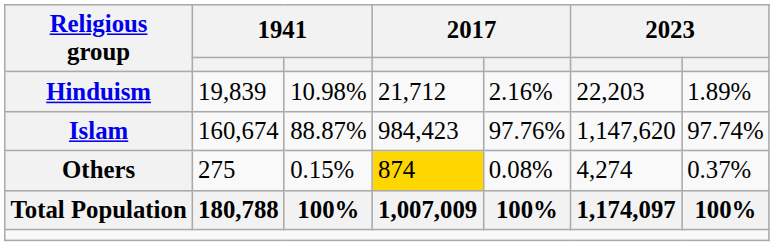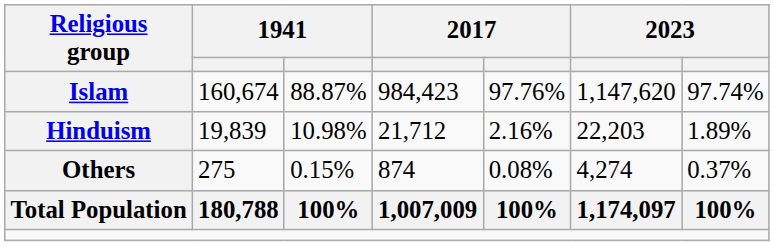 <table class="wikitable sortable">
 <tr>
 <th rowspan="2"><a href='#'>Religious</a><br>group</th>
 <th colspan="2">1941</th>
 <th colspan="2">2017</th>
 <th colspan="2">2023</th>
 </tr>
 <tr>
 <th><a href='#'></a></th>
 <th></th>
 <th></th>
 <th></th>
 <th></th>
 <th></th>
 </tr>
 <tr>
+<th><a href='#'>Islam</a> </th>
+<td>160,674</td>
+<td>88.87%</td>
+<td>984,423</td>
+<td>97.76%</td>
+<td>1,147,620</td>
+<td>97.74%</td>
+</tr>
+<tr>
 <th><a href='#'>Hinduism</a> </th>
 <td>19,839</td>
 <td>10.98%</td>
 <td>21,712</td>
 <td>2.16%</td>
 <td>22,203</td>
 <td>1.89%</td>
 </tr>
 <tr>
-<th><a href='#'>Islam</a> </th>
-<td>160,674</td>
-<td>88.87%</td>
-<td>984,423</td>
-<td>97.76%</td>
-<td>1,147,620</td>
-<td>97.74%</td>
-</tr>
-<tr>
 <th>Others </th>
 <td>275</td>
 <td>0.15%</td>
-<td style="background: gold;">874</td>
+<td>874</td>
 <td>0.08%</td>
 <td>4,274</td>
 <td>0.37%</td>
 </tr>
 <tr>
 <th>Total Population</th>
 <th>180,788</th>
 <th>100%</th>
 <th>1,007,009</th>
 <th>100%</th>
 <th>1,174,097</th>
 <th>100%</th>
 </tr>
 <tr class="sortbottom">
 <td colspan="7"></td>
 </tr>
 </table>
